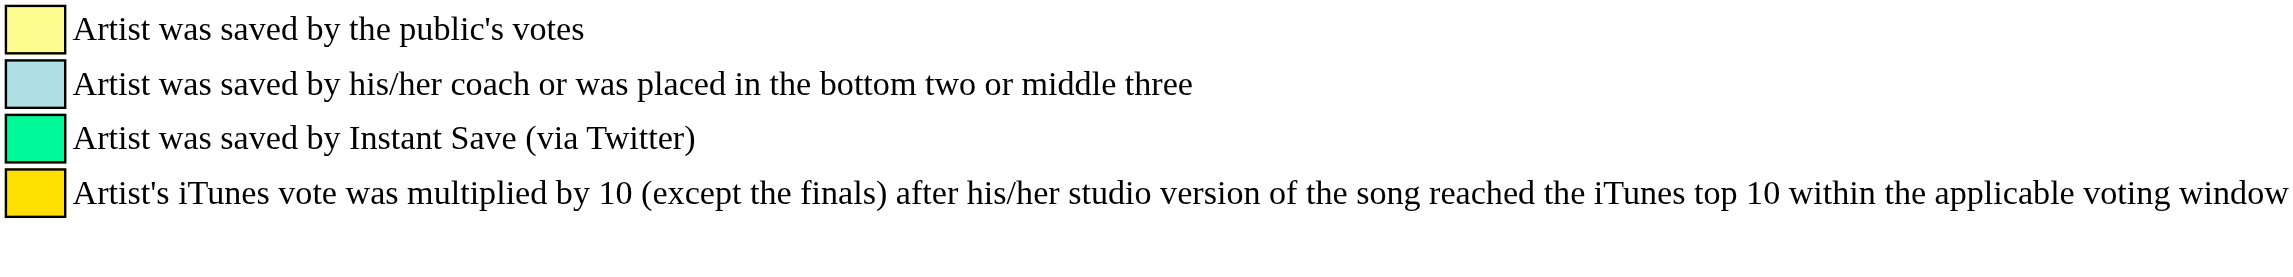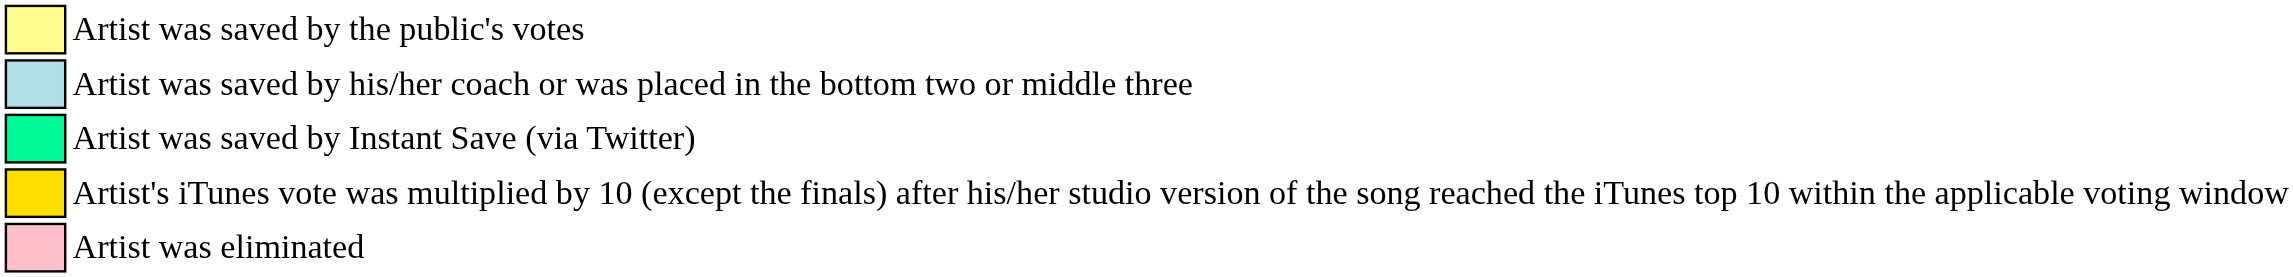 <table class="toccolours"style="font-size: 90%; white-space: nowrap;">
 <tr>
 <td style="background:#fdfc8f; border:1px solid black;">      </td>
 <td>Artist was saved by the public's votes</td>
 </tr>
 <tr>
 <td style="background:#b0e0e6; border:1px solid black;">      </td>
 <td>Artist was saved by his/her coach or was placed in the bottom two or middle three</td>
 </tr>
 <tr>
 <td style="background:#00FA9A; border:1px solid black;">      </td>
 <td>Artist was saved by Instant Save (via Twitter)</td>
 </tr>
 <tr>
 <td style="background:#fedf00; border:1px solid black;">      </td>
 <td>Artist's iTunes vote was multiplied by 10 (except the finals) after his/her studio version of the song reached the iTunes top 10 within the applicable voting window</td>
 </tr>
+<tr>
+<td style="background:pink; border:1px solid black;">      </td>
+<td>Artist was eliminated</td>
+</tr>
 </table>
